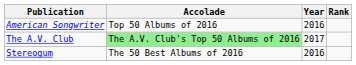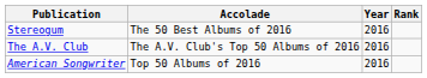 <table class="sortable wikitable">
 <tr>
 <th>Publication</th>
 <th>Accolade</th>
 <th>Year</th>
 <th>Rank</th>
 </tr>
 <tr>
+<td><a href='#'>Stereogum</a></td>
+<td>The 50 Best Albums of 2016</td>
+<td>2016</td>
+<td></td>
+</tr>
+<tr>
+<td><a href='#'>The A.V. Club</a></td>
+<td>The A.V. Club's Top 50 Albums of 2016</td>
+<td>2016</td>
+<td></td>
+</tr>
+<tr>
 <td><em><a href='#'>American Songwriter</a></em></td>
 <td>Top 50 Albums of 2016</td>
 <td>2016</td>
 <td></td>
 </tr>
-<tr>
-<td><a href='#'>The A.V. Club</a></td>
-<td style="background: lightgreen;">The A.V. Club's Top 50 Albums of 2016</td>
-<td>2017</td>
-<td></td>
-</tr>
-<tr>
-<td><a href='#'>Stereogum</a></td>
-<td>The 50 Best Albums of 2016</td>
-<td>2016</td>
-<td></td>
-</tr>
 </table>
